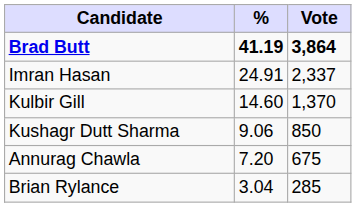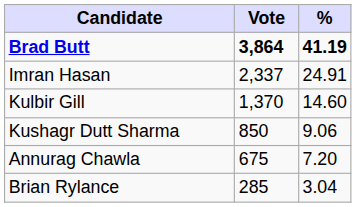 <table class="wikitable">
 <tr>
 <th style="background:#ddf; width:200px;">Candidate</th>
+<th style="background:#ddf; width:50px;">Vote</th>
 <th style="background:#ddf; width:30px;">%</th>
-<th style="background:#ddf; width:50px;">Vote</th>
 </tr>
 <tr>
 <td><strong><a href='#'>Brad Butt</a></strong></td>
+<td><strong>3,864</strong></td>
 <td><strong>41.19</strong></td>
-<td><strong>3,864</strong></td>
 </tr>
 <tr>
 <td>Imran Hasan</td>
+<td>2,337</td>
 <td>24.91</td>
-<td>2,337</td>
 </tr>
 <tr>
 <td>Kulbir Gill</td>
+<td>1,370</td>
 <td>14.60</td>
-<td>1,370</td>
 </tr>
 <tr>
 <td>Kushagr Dutt Sharma</td>
+<td>850</td>
 <td>9.06</td>
-<td>850</td>
 </tr>
 <tr>
 <td>Annurag Chawla</td>
+<td>675</td>
 <td>7.20</td>
-<td>675</td>
 </tr>
 <tr>
 <td>Brian Rylance</td>
+<td>285</td>
 <td>3.04</td>
-<td>285</td>
 </tr>
 </table>
